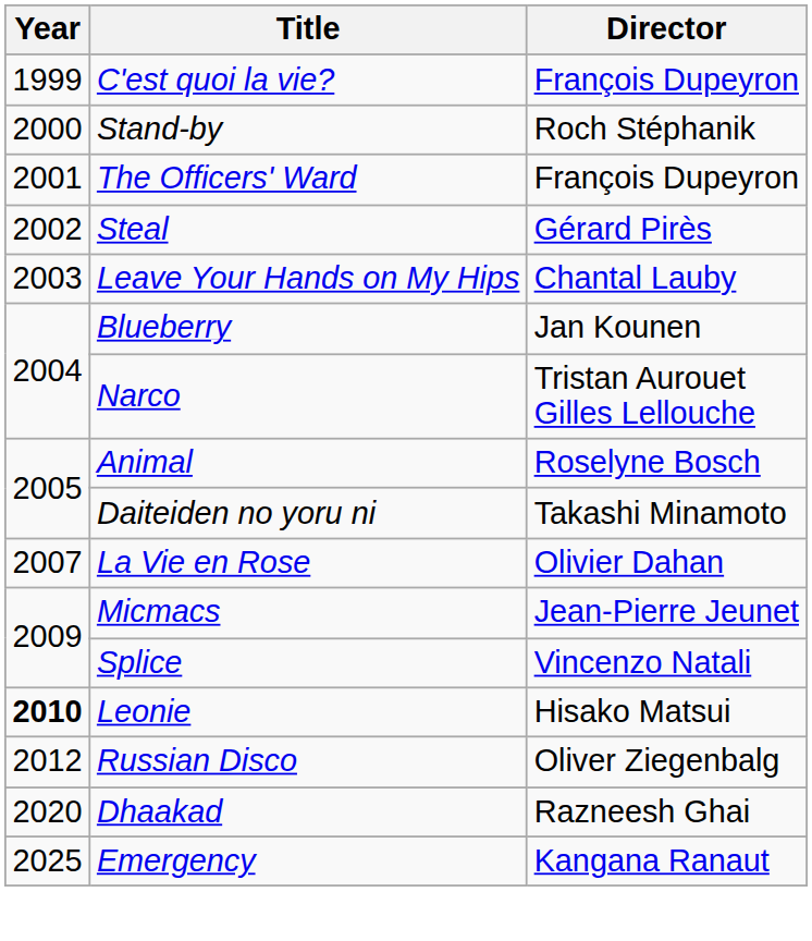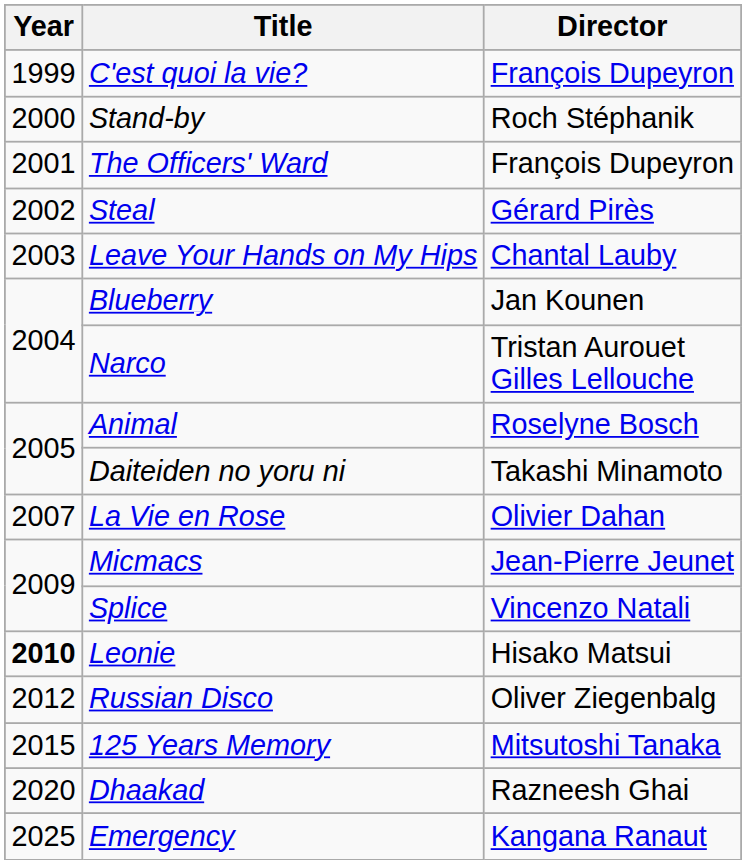 <table class="wikitable">
 <tr>
 <th>Year</th>
 <th>Title</th>
 <th>Director</th>
 </tr>
 <tr>
 <td>1999</td>
 <td><em><a href='#'>C'est quoi la vie?</a></em></td>
 <td><a href='#'>François Dupeyron</a></td>
 </tr>
 <tr>
 <td>2000</td>
 <td><em>Stand-by</em></td>
 <td>Roch Stéphanik</td>
 </tr>
 <tr>
 <td>2001</td>
 <td><em><a href='#'>The Officers' Ward</a></em></td>
 <td>François Dupeyron</td>
 </tr>
 <tr>
 <td>2002</td>
 <td><em><a href='#'>Steal</a></em></td>
 <td><a href='#'>Gérard Pirès</a></td>
 </tr>
 <tr>
 <td>2003</td>
 <td><em><a href='#'>Leave Your Hands on My Hips</a></em></td>
 <td><a href='#'>Chantal Lauby</a></td>
 </tr>
 <tr>
 <td rowspan=2>2004</td>
 <td><em><a href='#'>Blueberry</a></em></td>
 <td>Jan Kounen</td>
 </tr>
 <tr>
 <td><em><a href='#'>Narco</a></em></td>
 <td>Tristan Aurouet<br><a href='#'>Gilles Lellouche</a></td>
 </tr>
 <tr>
 <td rowspan=2>2005</td>
 <td><em><a href='#'>Animal</a></em></td>
 <td><a href='#'>Roselyne Bosch</a></td>
 </tr>
 <tr>
 <td><em>Daiteiden no yoru ni</em></td>
 <td>Takashi Minamoto</td>
 </tr>
 <tr>
 <td>2007</td>
 <td><em><a href='#'>La Vie en Rose</a></em></td>
 <td><a href='#'>Olivier Dahan</a></td>
 </tr>
 <tr>
 <td rowspan=2>2009</td>
 <td><em><a href='#'>Micmacs</a></em></td>
 <td><a href='#'>Jean-Pierre Jeunet</a></td>
 </tr>
 <tr>
 <td><em><a href='#'>Splice</a></em></td>
 <td><a href='#'>Vincenzo Natali</a></td>
 </tr>
 <tr>
 <td><strong>2010</strong></td>
 <td><em><a href='#'>Leonie</a></em></td>
 <td>Hisako Matsui</td>
 </tr>
 <tr>
 <td>2012</td>
 <td><em><a href='#'>Russian Disco</a></em></td>
 <td>Oliver Ziegenbalg</td>
 </tr>
 <tr>
+<td>2015</td>
+<td><em><a href='#'>125 Years Memory</a></em></td>
+<td><a href='#'>Mitsutoshi Tanaka</a></td>
+</tr>
+<tr>
 <td>2020</td>
 <td><em><a href='#'>Dhaakad</a></em></td>
 <td>Razneesh Ghai</td>
 </tr>
 <tr>
 <td>2025</td>
 <td><em><a href='#'>Emergency</a></em></td>
 <td><a href='#'>Kangana Ranaut</a></td>
 </tr>
 </table>
